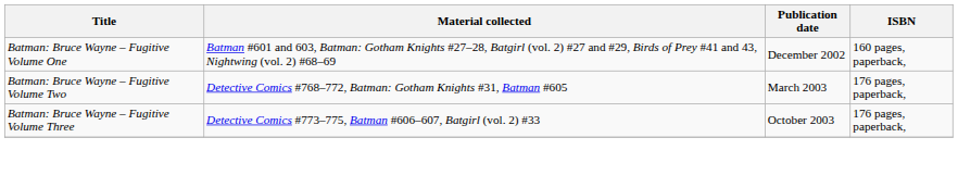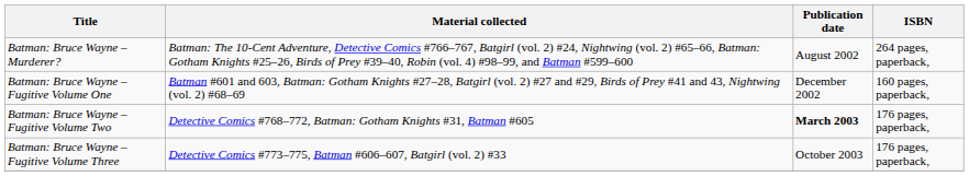 <table class="wikitable">
 <tr>
 <th>Title</th>
 <th>Material collected</th>
 <th>Publication date</th>
 <th>ISBN</th>
+</tr>
+<tr>
+<td><em>Batman: Bruce Wayne – Murderer?</em></td>
+<td><em>Batman: The 10-Cent Adventure</em>, <em><a href='#'>Detective Comics</a></em> #766–767, <em>Batgirl</em> (vol. 2) #24, <em>Nightwing</em> (vol. 2) #65–66, <em>Batman: Gotham Knights</em> #25–26, <em>Birds of Prey</em> #39–40, <em>Robin</em> (vol. 4) #98–99, and <em><a href='#'>Batman</a></em> #599–600</td>
+<td>August 2002</td>
+<td>264 pages, paperback, </td>
 </tr>
 <tr>
 <td><em>Batman: Bruce Wayne – Fugitive Volume One</em></td>
 <td><em><a href='#'>Batman</a></em> #601 and 603, <em>Batman: Gotham Knights</em> #27–28, <em>Batgirl</em> (vol. 2) #27 and #29, <em>Birds of Prey</em> #41 and 43, <em>Nightwing</em> (vol. 2) #68–69</td>
 <td>December 2002</td>
 <td>160 pages, paperback, </td>
 </tr>
 <tr>
 <td><em>Batman: Bruce Wayne – Fugitive Volume Two</em></td>
 <td><em><a href='#'>Detective Comics</a></em> #768–772, <em>Batman: Gotham Knights</em> #31, <em><a href='#'>Batman</a></em> #605</td>
-<td>March 2003</td>
+<td><strong>March 2003</strong></td>
 <td>176 pages, paperback, </td>
 </tr>
 <tr>
 <td><em>Batman: Bruce Wayne – Fugitive Volume Three</em></td>
 <td><em><a href='#'>Detective Comics</a></em> #773–775, <em><a href='#'>Batman</a></em> #606–607, <em>Batgirl</em> (vol. 2) #33</td>
 <td>October 2003</td>
 <td>176 pages, paperback, </td>
 </tr>
 <tr>
 </tr>
 </table>
